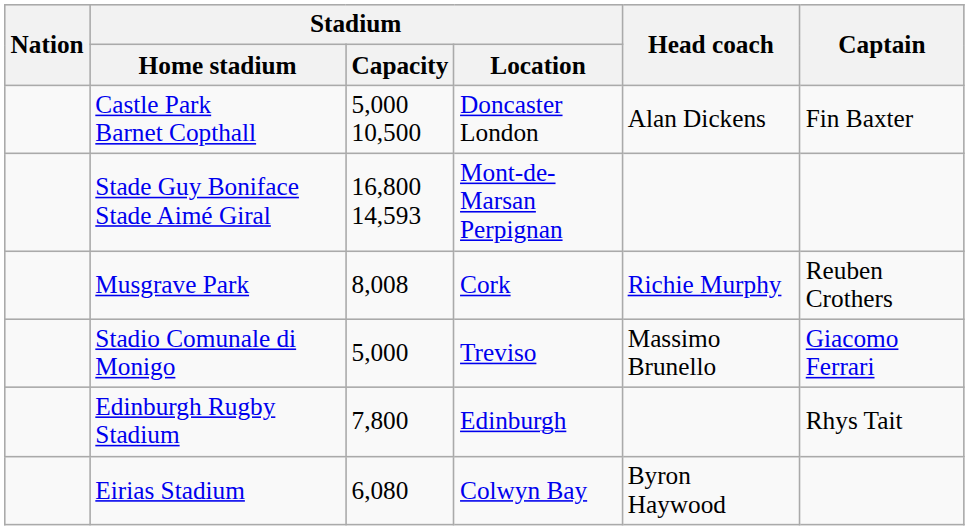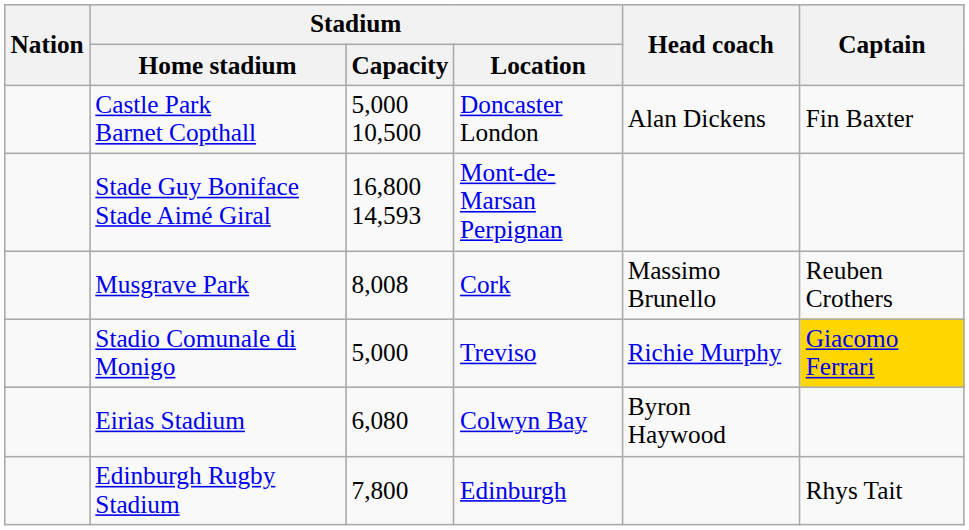 <table class="wikitable">
 <tr>
 <th rowspan="2">Nation</th>
 <th colspan="3">Stadium</th>
 <th rowspan="2">Head coach</th>
 <th rowspan="2">Captain</th>
 </tr>
 <tr>
 <th>Home stadium</th>
 <th>Capacity</th>
 <th>Location</th>
 </tr>
 <tr>
 <td></td>
 <td><a href='#'>Castle Park</a><br><a href='#'>Barnet Copthall</a></td>
 <td>5,000<br>10,500</td>
 <td><a href='#'>Doncaster</a><br>London</td>
 <td>Alan Dickens</td>
 <td>Fin Baxter</td>
 </tr>
 <tr>
 <td></td>
 <td><a href='#'>Stade Guy Boniface</a><br><a href='#'>Stade Aimé Giral</a></td>
 <td>16,800<br>14,593</td>
 <td><a href='#'>Mont-de-Marsan</a><br><a href='#'>Perpignan</a></td>
 <td></td>
 <td></td>
 </tr>
 <tr>
 <td></td>
 <td><a href='#'>Musgrave Park</a></td>
 <td>8,008</td>
 <td><a href='#'>Cork</a></td>
-<td><a href='#'>Richie Murphy</a></td>
+<td>Massimo Brunello</td>
 <td>Reuben Crothers</td>
 </tr>
 <tr>
 <td></td>
 <td><a href='#'>Stadio Comunale di Monigo</a></td>
 <td>5,000</td>
 <td><a href='#'>Treviso</a></td>
-<td>Massimo Brunello</td>
-<td><a href='#'>Giacomo Ferrari</a></td>
+<td><a href='#'>Richie Murphy</a></td>
+<td style="background: gold;"><a href='#'>Giacomo Ferrari</a></td>
+</tr>
+<tr>
+<td></td>
+<td><a href='#'>Eirias Stadium</a></td>
+<td>6,080</td>
+<td><a href='#'>Colwyn Bay</a></td>
+<td>Byron Haywood</td>
+<td></td>
 </tr>
 <tr>
 <td></td>
 <td><a href='#'>Edinburgh Rugby Stadium</a></td>
 <td>7,800</td>
 <td><a href='#'>Edinburgh</a></td>
 <td></td>
 <td>Rhys Tait</td>
 </tr>
-<tr>
-<td></td>
-<td><a href='#'>Eirias Stadium</a></td>
-<td>6,080</td>
-<td><a href='#'>Colwyn Bay</a></td>
-<td>Byron Haywood</td>
-<td></td>
-</tr>
 </table>
